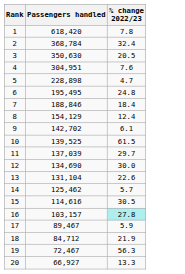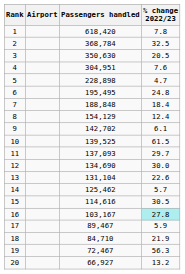 <table class="wikitable sortable" style="font-size: 90%" width= align=>
 <tr style="background:lightgrey;">
 <th>Rank</th>
+<th>Airport</th>
 <th>Passengers handled</th>
 <th>% change<br>2022/23</th>
 </tr>
 <tr>
 <td align=center>1</td>
+<td></td>
 <td align=center>618,420</td>
 <td align=center> 7.8</td>
 </tr>
 <tr>
 <td align=center>2</td>
+<td></td>
 <td align=center>368,784</td>
-<td align=center> 32.4</td>
+<td align=center> 32.5</td>
 </tr>
 <tr>
 <td align=center>3</td>
+<td></td>
 <td align=center>350,630</td>
 <td align=center> 20.5</td>
 </tr>
 <tr>
 <td align=center>4</td>
+<td></td>
 <td align=center>304,951</td>
 <td align=center> 7.6</td>
 </tr>
 <tr>
 <td align=center>5</td>
+<td></td>
 <td align=center>228,898</td>
 <td align=center> 4.7</td>
 </tr>
 <tr>
 <td align=center>6</td>
+<td></td>
 <td align=center>195,495</td>
 <td align=center> 24.8</td>
 </tr>
 <tr>
 <td align=center>7</td>
-<td align=center>188,846</td>
+<td></td>
+<td align=center>188,848</td>
 <td align=center> 18.4</td>
 </tr>
 <tr>
 <td align=center>8</td>
+<td></td>
 <td align=center>154,129</td>
 <td align=center> 12.4</td>
 </tr>
 <tr>
 <td align=center>9</td>
+<td></td>
 <td align=center>142,702</td>
 <td align=center> 6.1</td>
 </tr>
 <tr>
 <td align=center>10</td>
+<td></td>
 <td align=center>139,525</td>
 <td align=center> 61.5</td>
 </tr>
 <tr>
 <td align=center>11</td>
-<td align=center>137,039</td>
+<td></td>
+<td align=center>137,093</td>
 <td align=center> 29.7</td>
 </tr>
 <tr>
 <td align=center>12</td>
+<td></td>
 <td align=center>134,690</td>
 <td align=center> 30.0</td>
 </tr>
 <tr>
 <td align=center>13</td>
+<td></td>
 <td align=center>131,104</td>
 <td align=center> 22.6</td>
 </tr>
 <tr>
 <td align=center>14</td>
+<td></td>
 <td align=center>125,462</td>
 <td align=center> 5.7</td>
 </tr>
 <tr>
 <td align=center>15</td>
+<td></td>
 <td align=center>114,616</td>
 <td align=center> 30.5</td>
 </tr>
 <tr>
 <td align=center>16</td>
-<td align=center>103,157</td>
+<td></td>
+<td align=center>103,167</td>
 <td align=center style="background: paleturquoise;"> 27.8</td>
 </tr>
 <tr>
 <td align=center>17</td>
+<td></td>
 <td align=center>89,467</td>
 <td align=center> 5.9</td>
 </tr>
 <tr>
 <td align=center>18</td>
-<td align=center>84,712</td>
+<td></td>
+<td align=center>84,710</td>
 <td align=center> 21.9</td>
 </tr>
 <tr>
 <td align=center>19</td>
+<td></td>
 <td align=center>72,467</td>
 <td align=center> 56.3</td>
 </tr>
 <tr>
 <td align=center>20</td>
+<td></td>
 <td align=center>66,927</td>
-<td align=center> 13.3</td>
+<td align=center> 13.2</td>
 </tr>
 </table>
